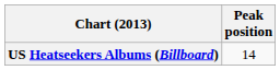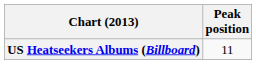 <table class="wikitable plainrowheaders">
 <tr>
 <th>Chart (2013)</th>
 <th>Peak<br>position</th>
 </tr>
 <tr>
 <th scope="row">US <a href='#'>Heatseekers Albums</a> (<em><a href='#'>Billboard</a></em>)</th>
-<td style="text-align:center;">14</td>
+<td style="text-align:center;">11</td>
 </tr>
 </table>
